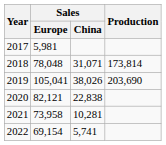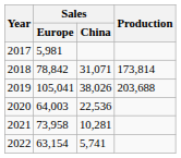 <table class="wikitable">
 <tr>
 <th rowspan="2">Year</th>
 <th colspan="2">Sales</th>
 <th rowspan="2">Production</th>
 </tr>
 <tr>
 <th>Europe</th>
 <th>China</th>
 </tr>
 <tr>
 <td>2017</td>
 <td>5,981</td>
 <td></td>
 <td></td>
 </tr>
 <tr>
 <td>2018</td>
-<td>78,048</td>
+<td>78,842</td>
 <td>31,071</td>
 <td>173,814</td>
 </tr>
 <tr>
 <td>2019</td>
 <td>105,041</td>
 <td>38,026</td>
-<td>203,690</td>
+<td>203,688</td>
 </tr>
 <tr>
 <td>2020</td>
-<td>82,121</td>
-<td>22,838</td>
+<td>64,003</td>
+<td>22,536</td>
 <td></td>
 </tr>
 <tr>
 <td>2021</td>
 <td>73,958</td>
 <td>10,281</td>
 <td></td>
 </tr>
 <tr>
 <td>2022</td>
-<td>69,154</td>
+<td>63,154</td>
 <td>5,741</td>
 <td></td>
 </tr>
 </table>
